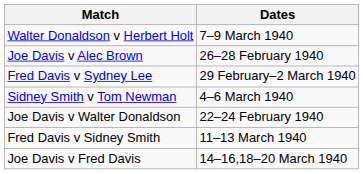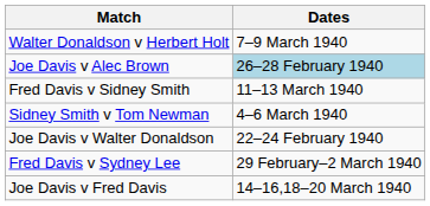 <table class="wikitable">
 <tr>
 <th scope="col">Match</th>
 <th scope="col">Dates</th>
 </tr>
 <tr>
 <td><a href='#'>Walter Donaldson</a> v <a href='#'>Herbert Holt</a></td>
 <td>7–9 March 1940</td>
 </tr>
 <tr>
 <td><a href='#'>Joe Davis</a> v <a href='#'>Alec Brown</a></td>
-<td>26–28 February 1940</td>
+<td style="background: lightblue;">26–28 February 1940</td>
 </tr>
 <tr>
-<td><a href='#'>Fred Davis</a> v <a href='#'>Sydney Lee</a></td>
-<td>29 February–2 March 1940</td>
+<td>Fred Davis v Sidney Smith</td>
+<td>11–13 March 1940</td>
 </tr>
 <tr>
 <td><a href='#'>Sidney Smith</a> v <a href='#'>Tom Newman</a></td>
 <td>4–6 March 1940</td>
 </tr>
 <tr>
 <td>Joe Davis v Walter Donaldson</td>
 <td>22–24 February 1940</td>
 </tr>
 <tr>
-<td>Fred Davis v Sidney Smith</td>
-<td>11–13 March 1940</td>
+<td><a href='#'>Fred Davis</a> v <a href='#'>Sydney Lee</a></td>
+<td>29 February–2 March 1940</td>
 </tr>
 <tr>
 <td>Joe Davis v Fred Davis</td>
 <td>14–16,18–20 March 1940</td>
 </tr>
 </table>
